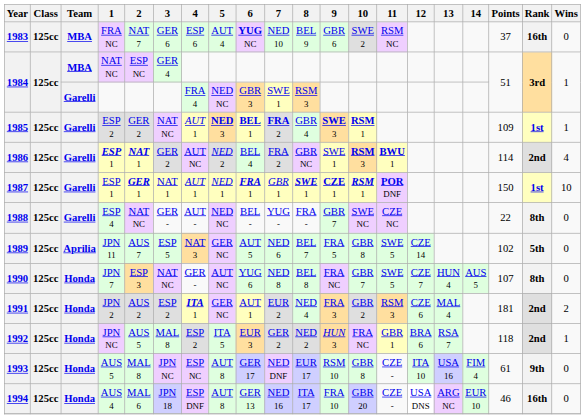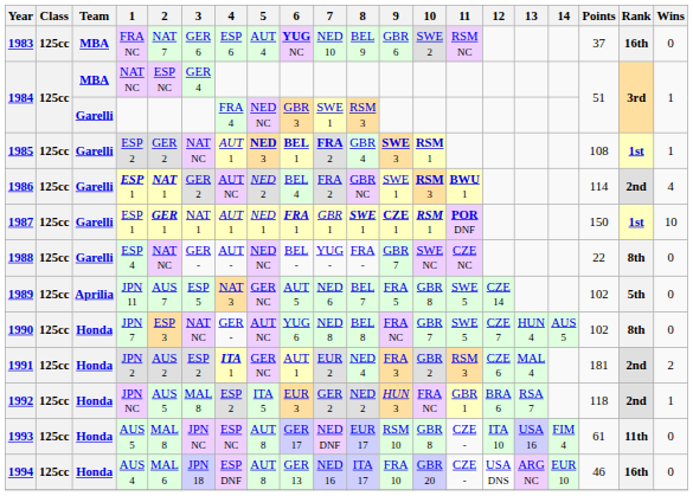 <table class="wikitable" style="text-align:center; font-size:95%">
 <tr>
 <th>Year</th>
 <th>Class</th>
 <th>Team</th>
 <th>1</th>
 <th>2</th>
 <th>3</th>
 <th>4</th>
 <th>5</th>
 <th>6</th>
 <th>7</th>
 <th>8</th>
 <th>9</th>
 <th>10</th>
 <th>11</th>
 <th>12</th>
 <th>13</th>
 <th>14</th>
 <th>Points</th>
 <th>Rank</th>
 <th>Wins</th>
 </tr>
 <tr>
 <th><a href='#'>1983</a></th>
 <th>125cc</th>
 <th><a href='#'>MBA</a></th>
 <td style="background:#EFCFFF;"><a href='#'>FRA</a><br><small>NC</small></td>
 <td style="background:#DFFFDF;"><a href='#'>NAT</a><br><small>7</small></td>
 <td style="background:#DFFFDF;"><a href='#'>GER</a><br><small>6</small></td>
 <td style="background:#DFFFDF;"><a href='#'>ESP</a><br><small>6</small></td>
 <td style="background:#DFFFDF;"><a href='#'>AUT</a><br><small>4</small></td>
 <td style="background:#EFCFFF;"><strong><a href='#'>YUG</a></strong><br><small>NC</small></td>
 <td style="background:#DFFFDF;"><a href='#'>NED</a><br><small>10</small></td>
 <td style="background:#DFFFDF;"><a href='#'>BEL</a><br><small>9</small></td>
 <td style="background:#DFFFDF;"><a href='#'>GBR</a><br><small>6</small></td>
 <td style="background:#DFDFDF;"><a href='#'>SWE</a><br><small>2</small></td>
 <td style="background:#EFCFFF;"><a href='#'>RSM</a><br><small>NC</small></td>
 <td></td>
 <td></td>
 <td></td>
 <td>37</td>
 <th>16th</th>
 <td>0</td>
 </tr>
 <tr>
 <th rowspan=2><a href='#'>1984</a></th>
 <th rowspan=2>125cc</th>
 <th><a href='#'>MBA</a></th>
 <td style="background:#EFCFFF;"><a href='#'>NAT</a><br><small>NC</small></td>
 <td style="background:#EFCFFF;"><a href='#'>ESP</a><br><small>NC</small></td>
 <td style="background:#DFFFDF;"><a href='#'>GER</a><br><small>4</small></td>
 <td></td>
 <td></td>
 <td></td>
 <td></td>
 <td></td>
 <td></td>
 <td></td>
 <td></td>
 <td></td>
 <td></td>
 <td></td>
 <td rowspan=2>51</td>
 <td style="background:#FFDF9F;" rowspan=2><strong>3rd</strong></td>
 <td rowspan=2>1</td>
 </tr>
 <tr>
 <th><a href='#'>Garelli</a></th>
 <td></td>
 <td></td>
 <td></td>
 <td style="background:#DFFFDF;"><a href='#'>FRA</a><br><small>4</small></td>
 <td style="background:#EFCFFF;"><a href='#'>NED</a><br><small>NC</small></td>
 <td style="background:#FFDF9F;"><a href='#'>GBR</a><br><small>3</small></td>
 <td style="background:#FFFFBF;"><a href='#'>SWE</a><br><small>1</small></td>
 <td style="background:#FFDF9F;"><a href='#'>RSM</a><br><small>3</small></td>
 <td></td>
 <td></td>
 <td></td>
 <td></td>
 <td></td>
 <td></td>
 </tr>
 <tr>
 <th><a href='#'>1985</a></th>
 <th>125cc</th>
 <th><a href='#'>Garelli</a></th>
 <td style="background:#DFDFDF;"><a href='#'>ESP</a><br><small>2</small></td>
 <td style="background:#DFDFDF;"><a href='#'>GER</a><br><small>2</small></td>
 <td style="background:#EFCFFF;"><a href='#'>NAT</a><br><small>NC</small></td>
 <td style="background:#FFFFBF;"><em><a href='#'>AUT</a></em><br><small>1</small></td>
 <td style="background:#FFDF9F;"><strong><a href='#'>NED</a></strong><br><small>3</small></td>
 <td style="background:#FFFFBF;"><strong><a href='#'>BEL</a></strong><br><small>1</small></td>
 <td style="background:#DFDFDF;"><strong><a href='#'>FRA</a></strong><br><small>2</small></td>
 <td style="background:#DFFFDF;"><a href='#'>GBR</a><br><small>4</small></td>
 <td style="background:#FFDF9F;"><strong><a href='#'>SWE</a></strong><br><small>3</small></td>
 <td style="background:#FFFFBF;"><strong><a href='#'>RSM</a></strong><br><small>1</small></td>
 <td></td>
 <td></td>
 <td></td>
 <td></td>
-<td>109</td>
+<td>108</td>
 <td style="background:#FFFFBF;"><strong><a href='#'>1st</a></strong></td>
 <td>1</td>
 </tr>
 <tr>
 <th><a href='#'>1986</a></th>
 <th>125cc</th>
 <th><a href='#'>Garelli</a></th>
 <td style="background:#FFFFBF;"><strong><em><a href='#'>ESP</a></em></strong><br><small>1</small></td>
 <td style="background:#FFFFBF;"><strong><em><a href='#'>NAT</a></em></strong><br><small>1</small></td>
 <td style="background:#DFDFDF;"><a href='#'>GER</a><br><small>2</small></td>
 <td style="background:#EFCFFF;"><a href='#'>AUT</a><br><small>NC</small></td>
 <td style="background:#DFDFDF;"><em><a href='#'>NED</a></em><br><small>2</small></td>
 <td style="background:#DFFFDF;"><a href='#'>BEL</a><br><small>4</small></td>
 <td style="background:#DFDFDF;"><a href='#'>FRA</a><br><small>2</small></td>
 <td style="background:#EFCFFF;"><a href='#'>GBR</a><br><small>NC</small></td>
 <td style="background:#FFFFBF;"><a href='#'>SWE</a><br><small>1</small></td>
 <td style="background:#FFDF9F;"><strong><a href='#'>RSM</a></strong><br><small>3</small></td>
 <td style="background:#FFFFBF;"><strong><a href='#'>BWU</a></strong><br><small>1</small></td>
 <td></td>
 <td></td>
 <td></td>
 <td>114</td>
 <td style="background:#DFDFDF;"><strong>2nd</strong></td>
 <td>4</td>
 </tr>
 <tr>
 <th><a href='#'>1987</a></th>
 <th>125cc</th>
 <th><a href='#'>Garelli</a></th>
 <td style="background:#FFFFBF;"><a href='#'>ESP</a><br><small>1</small></td>
 <td style="background:#FFFFBF;"><strong><em><a href='#'>GER</a></em></strong><br><small>1</small></td>
 <td style="background:#FFFFBF;"><a href='#'>NAT</a><br><small>1</small></td>
 <td style="background:#FFFFBF;"><em><a href='#'>AUT</a></em><br><small>1</small></td>
 <td style="background:#FFFFBF;"><em><a href='#'>NED</a></em><br><small>1</small></td>
 <td style="background:#FFFFBF;"><strong><em><a href='#'>FRA</a></em></strong><br><small>1</small></td>
 <td style="background:#FFFFBF;"><em><a href='#'>GBR</a></em><br><small>1</small></td>
 <td style="background:#FFFFBF;"><strong><em><a href='#'>SWE</a></em></strong><br><small>1</small></td>
 <td style="background:#FFFFBF;"><strong><a href='#'>CZE</a></strong><br><small>1</small></td>
 <td style="background:#FFFFBF;"><strong><em><a href='#'>RSM</a></em></strong><br><small>1</small></td>
 <td style="background:#EFCFFF;"><strong><a href='#'>POR</a></strong><br><small>DNF</small></td>
 <td></td>
 <td></td>
 <td></td>
 <td>150</td>
 <td style="background:#FFFFBF;"><strong><a href='#'>1st</a></strong></td>
 <td>10</td>
 </tr>
 <tr>
 <th><a href='#'>1988</a></th>
 <th>125cc</th>
 <th><a href='#'>Garelli</a></th>
 <td style="background:#DFFFDF;"><a href='#'>ESP</a><br><small>4</small></td>
 <td style="background:#EFCFFF;"><a href='#'>NAT</a><br><small>NC</small></td>
 <td><a href='#'>GER</a><br><small>-</small></td>
 <td><a href='#'>AUT</a><br><small>-</small></td>
 <td style="background:#EFCFFF;"><a href='#'>NED</a><br><small>NC</small></td>
 <td><a href='#'>BEL</a><br><small>-</small></td>
 <td><a href='#'>YUG</a><br><small>-</small></td>
 <td><a href='#'>FRA</a><br><small>-</small></td>
 <td style="background:#DFFFDF;"><a href='#'>GBR</a><br><small>7</small></td>
 <td style="background:#EFCFFF;"><a href='#'>SWE</a><br><small>NC</small></td>
 <td style="background:#EFCFFF;"><a href='#'>CZE</a><br><small>NC</small></td>
 <td></td>
 <td></td>
 <td></td>
 <td>22</td>
 <th>8th</th>
 <td>0</td>
 </tr>
 <tr>
 <th><a href='#'>1989</a></th>
 <th>125cc</th>
 <th><a href='#'>Aprilia</a></th>
 <td style="background:#DFFFDF;"><a href='#'>JPN</a><br><small>11</small></td>
 <td style="background:#DFFFDF;"><a href='#'>AUS</a><br><small>7</small></td>
 <td style="background:#DFFFDF;"><a href='#'>ESP</a><br><small>5</small></td>
 <td style="background:#FFDF9F;"><a href='#'>NAT</a><br><small>3</small></td>
 <td style="background:#EFCFFF;"><a href='#'>GER</a><br><small>NC</small></td>
 <td style="background:#DFFFDF;"><a href='#'>AUT</a><br><small>5</small></td>
 <td style="background:#DFFFDF;"><a href='#'>NED</a><br><small>6</small></td>
 <td style="background:#DFFFDF;"><a href='#'>BEL</a><br><small>7</small></td>
 <td style="background:#DFFFDF;"><a href='#'>FRA</a><br><small>5</small></td>
 <td style="background:#DFFFDF;"><a href='#'>GBR</a><br><small>8</small></td>
 <td style="background:#DFFFDF;"><a href='#'>SWE</a><br><small>5</small></td>
 <td style="background:#DFFFDF;"><a href='#'>CZE</a><br><small>14</small></td>
 <td></td>
 <td></td>
 <td>102</td>
 <th>5th</th>
 <td>0</td>
 </tr>
 <tr>
 <th><a href='#'>1990</a></th>
 <th>125cc</th>
 <th><a href='#'>Honda</a></th>
 <td style="background:#DFFFDF;"><a href='#'>JPN</a><br><small>7</small></td>
 <td style="background:#FFDF9F;"><a href='#'>ESP</a><br><small>3</small></td>
 <td style="background:#EFCFFF;"><a href='#'>NAT</a><br><small>NC</small></td>
 <td><a href='#'>GER</a><br><small>-</small></td>
 <td style="background:#EFCFFF;"><a href='#'>AUT</a><br><small>NC</small></td>
 <td style="background:#DFFFDF;"><a href='#'>YUG</a><br><small>6</small></td>
 <td style="background:#DFFFDF;"><a href='#'>NED</a><br><small>8</small></td>
 <td style="background:#DFFFDF;"><a href='#'>BEL</a><br><small>8</small></td>
 <td style="background:#EFCFFF;"><a href='#'>FRA</a><br><small>NC</small></td>
 <td style="background:#DFFFDF;"><a href='#'>GBR</a><br><small>7</small></td>
 <td style="background:#DFFFDF;"><a href='#'>SWE</a><br><small>5</small></td>
 <td style="background:#DFFFDF;"><a href='#'>CZE</a><br><small>7</small></td>
 <td style="background:#DFFFDF;"><a href='#'>HUN</a><br><small>4</small></td>
 <td style="background:#DFFFDF;"><a href='#'>AUS</a><br><small>5</small></td>
-<td>107</td>
+<td>102</td>
 <th>8th</th>
 <td>0</td>
 </tr>
 <tr>
 <th><a href='#'>1991</a></th>
 <th>125cc</th>
 <th><a href='#'>Honda</a></th>
 <td style="background:#DFDFDF;"><a href='#'>JPN</a><br><small>2</small></td>
 <td style="background:#DFDFDF;"><a href='#'>AUS</a><br><small>2</small></td>
 <td style="background:#DFDFDF;"><a href='#'>ESP</a><br><small>2</small></td>
 <td style="background:#FFFFBF;"><strong><em><a href='#'>ITA</a></em></strong><br><small>1</small></td>
 <td style="background:#EFCFFF;"><a href='#'>GER</a><br><small>NC</small></td>
 <td style="background:#FFFFBF;"><a href='#'>AUT</a><br><small>1</small></td>
 <td style="background:#DFDFDF;"><a href='#'>EUR</a><br><small>2</small></td>
 <td style="background:#DFFFDF;"><a href='#'>NED</a><br><small>4</small></td>
 <td style="background:#FFDF9F;"><a href='#'>FRA</a><br><small>3</small></td>
 <td style="background:#DFDFDF;"><a href='#'>GBR</a><br><small>2</small></td>
 <td style="background:#FFDF9F;"><a href='#'>RSM</a><br><small>3</small></td>
 <td style="background:#DFFFDF;"><a href='#'>CZE</a><br><small>6</small></td>
 <td style="background:#DFFFDF;"><a href='#'>MAL</a><br><small>4</small></td>
 <td></td>
 <td>181</td>
 <td style="background:#DFDFDF;"><strong>2nd</strong></td>
 <td>2</td>
 </tr>
 <tr>
 <th><a href='#'>1992</a></th>
 <th>125cc</th>
 <th><a href='#'>Honda</a></th>
 <td style="background:#EFCFFF;"><a href='#'>JPN</a><br><small>NC</small></td>
 <td style="background:#DFFFDF;"><a href='#'>AUS</a><br><small>5</small></td>
 <td style="background:#DFFFDF;"><a href='#'>MAL</a><br><small>8</small></td>
 <td style="background:#DFDFDF;"><a href='#'>ESP</a><br><small>2</small></td>
 <td style="background:#DFFFDF;"><a href='#'>ITA</a><br><small>5</small></td>
 <td style="background:#FFDF9F;"><a href='#'>EUR</a><br><small>3</small></td>
 <td style="background:#DFDFDF;"><a href='#'>GER</a><br><small>2</small></td>
 <td style="background:#DFDFDF;"><a href='#'>NED</a><br><small>2</small></td>
 <td style="background:#FFDF9F;"><em><a href='#'>HUN</a></em><br><small>3</small></td>
 <td style="background:#EFCFFF;"><a href='#'>FRA</a><br><small>NC</small></td>
 <td style="background:#FFFFBF;"><a href='#'>GBR</a><br><small>1</small></td>
 <td style="background:#DFFFDF;"><a href='#'>BRA</a><br><small>6</small></td>
 <td style="background:#DFFFDF;"><a href='#'>RSA</a><br><small>7</small></td>
 <td></td>
 <td>118</td>
 <td style="background:#DFDFDF;"><strong>2nd</strong></td>
 <td>1</td>
 </tr>
 <tr>
 <th><a href='#'>1993</a></th>
 <th>125cc</th>
 <th><a href='#'>Honda</a></th>
 <td style="background:#DFFFDF;"><a href='#'>AUS</a><br><small>5</small></td>
 <td style="background:#DFFFDF;"><a href='#'>MAL</a><br><small>8</small></td>
 <td style="background:#EFCFFF;"><a href='#'>JPN</a><br><small>NC</small></td>
 <td style="background:#EFCFFF;"><a href='#'>ESP</a><br><small>NC</small></td>
 <td style="background:#DFFFDF;"><a href='#'>AUT</a><br><small>8</small></td>
 <td style="background:#CFCFFF;"><a href='#'>GER</a><br><small>17</small></td>
 <td style="background:#EFCFFF;"><a href='#'>NED</a><br><small>DNF</small></td>
 <td style="background:#CFCFFF;"><a href='#'>EUR</a><br><small>17</small></td>
 <td style="background:#DFFFDF;"><a href='#'>RSM</a><br><small>10</small></td>
 <td style="background:#DFFFDF;"><a href='#'>GBR</a><br><small>8</small></td>
 <td><a href='#'>CZE</a><br><small>-</small></td>
 <td style="background:#DFFFDF;"><a href='#'>ITA</a><br><small>10</small></td>
 <td style="background:#CFCFFF;"><a href='#'>USA</a><br><small>16</small></td>
 <td style="background:#DFFFDF;"><a href='#'>FIM</a><br><small>4</small></td>
 <td>61</td>
-<th>9th</th>
+<th>11th</th>
 <td>0</td>
 </tr>
 <tr>
 <th><a href='#'>1994</a></th>
 <th>125cc</th>
 <th><a href='#'>Honda</a></th>
 <td style="background:#DFFFDF;"><a href='#'>AUS</a><br><small>4</small></td>
 <td style="background:#DFFFDF;"><a href='#'>MAL</a><br><small>6</small></td>
 <td style="background:#CFCFFF;"><a href='#'>JPN</a><br><small>18</small></td>
 <td style="background:#EFCFFF;"><a href='#'>ESP</a><br><small>DNF</small></td>
 <td style="background:#DFFFDF;"><a href='#'>AUT</a><br><small>8</small></td>
 <td style="background:#DFFFDF;"><a href='#'>GER</a><br><small>13</small></td>
 <td style="background:#CFCFFF;"><a href='#'>NED</a><br><small>16</small></td>
 <td style="background:#CFCFFF;"><a href='#'>ITA</a><br><small>17</small></td>
 <td style="background:#DFFFDF;"><a href='#'>FRA</a><br><small>10</small></td>
 <td style="background:#CFCFFF;"><a href='#'>GBR</a><br><small>20</small></td>
 <td><a href='#'>CZE</a><br><small>-</small></td>
 <td style="background:#ffffff;"><a href='#'>USA</a><br><small>DNS</small></td>
 <td style="background:#EFCFFF;"><a href='#'>ARG</a><br><small>NC</small></td>
 <td style="background:#DFFFDF;"><a href='#'>EUR</a><br><small>10</small></td>
 <td>46</td>
 <th>16th</th>
 <td>0</td>
 </tr>
 <tr>
 </tr>
 </table>
